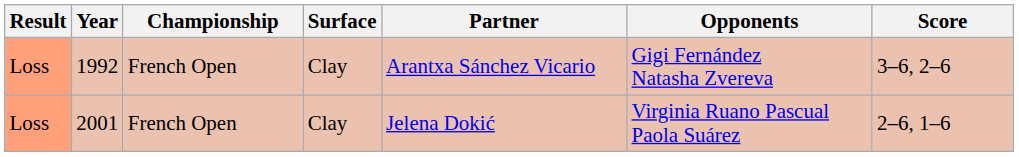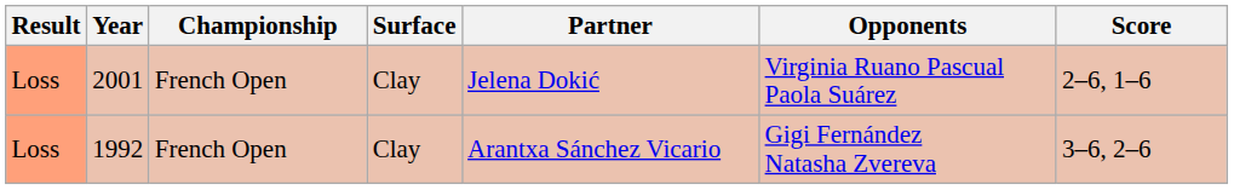 <table class="sortable wikitable">
 <tr>
 <th>Result</th>
 <th>Year</th>
 <th style="width:130px">Championship</th>
 <th style="width:50px">Surface</th>
 <th style="width:180px">Partner</th>
 <th style="width:180px">Opponents</th>
 <th style="width:100px" class="unsortable">Score</th>
 </tr>
 <tr style="background:#ebc2af;">
 <td style="background:#ffa07a;">Loss</td>
+<td>2001</td>
+<td>French Open</td>
+<td>Clay</td>
+<td> <a href='#'>Jelena Dokić</a></td>
+<td> <a href='#'>Virginia Ruano Pascual</a> <br>  <a href='#'>Paola Suárez</a></td>
+<td>2–6, 1–6</td>
+</tr>
+<tr style="background:#ebc2af;">
+<td style="background:#ffa07a;">Loss</td>
 <td>1992</td>
 <td>French Open</td>
 <td>Clay</td>
 <td> <a href='#'>Arantxa Sánchez Vicario</a></td>
 <td> <a href='#'>Gigi Fernández</a> <br>  <a href='#'>Natasha Zvereva</a></td>
 <td>3–6, 2–6</td>
 </tr>
-<tr style="background:#ebc2af;">
-<td style="background:#ffa07a;">Loss</td>
-<td>2001</td>
-<td>French Open</td>
-<td>Clay</td>
-<td> <a href='#'>Jelena Dokić</a></td>
-<td> <a href='#'>Virginia Ruano Pascual</a> <br>  <a href='#'>Paola Suárez</a></td>
-<td>2–6, 1–6</td>
-</tr>
 </table>
